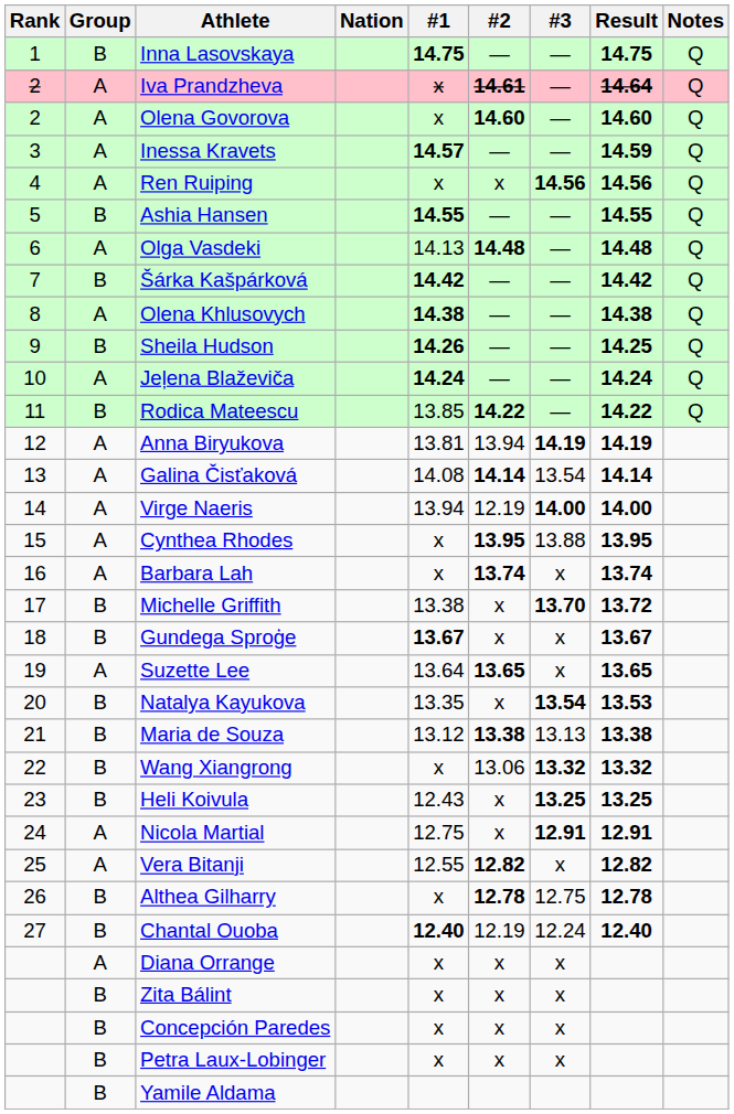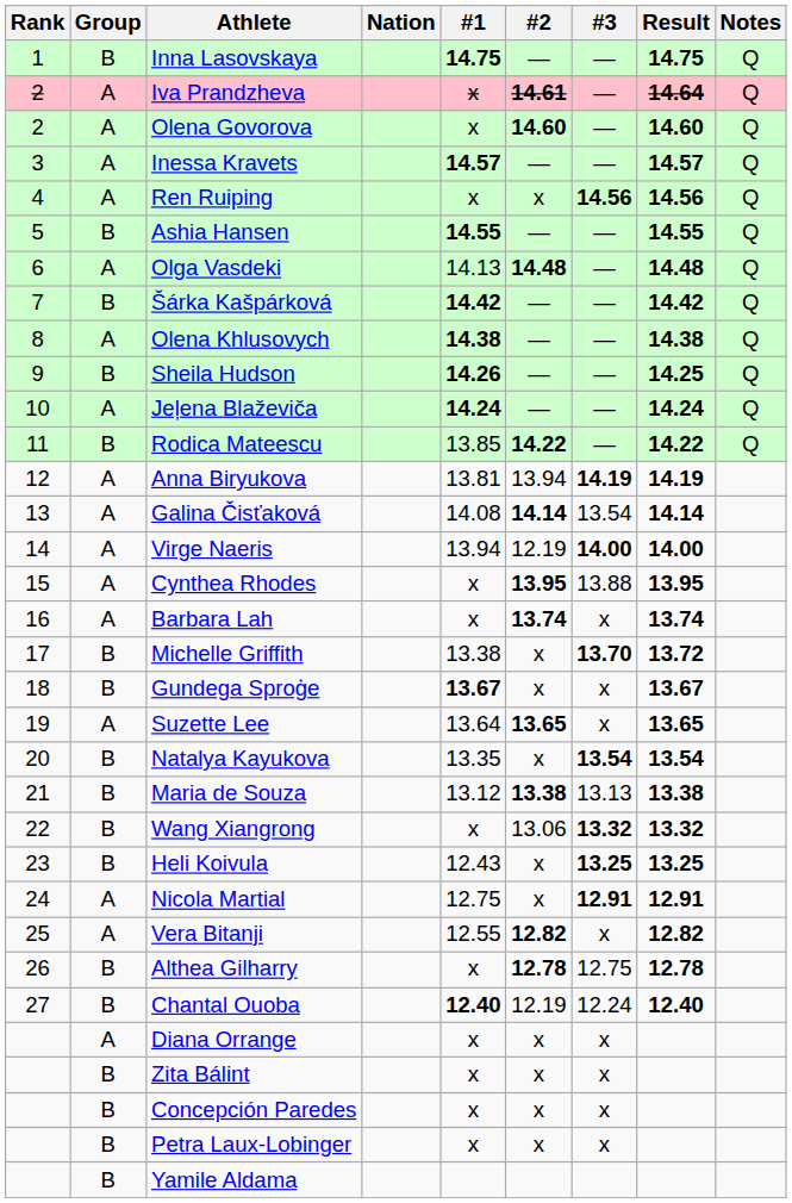 <table class="wikitable sortable" style="text-align:center">
 <tr>
 <th>Rank</th>
 <th>Group</th>
 <th>Athlete</th>
 <th>Nation</th>
 <th>#1</th>
 <th>#2</th>
 <th>#3</th>
 <th>Result</th>
 <th>Notes</th>
 </tr>
 <tr bgcolor=ccffcc>
 <td>1</td>
 <td>B</td>
 <td align=left><a href='#'>Inna Lasovskaya</a></td>
 <td align=left></td>
 <td><strong>14.75</strong></td>
 <td>—</td>
 <td>—</td>
 <td><strong>14.75</strong></td>
 <td>Q</td>
 </tr>
 <tr bgcolor=pink>
 <td><s>2 </s></td>
 <td>A</td>
 <td align=left><a href='#'>Iva Prandzheva</a></td>
 <td align=left></td>
 <td><s>x </s></td>
 <td><s><strong>14.61</strong> </s></td>
 <td>—</td>
 <td><s><strong>14.64</strong> </s></td>
 <td>Q</td>
 </tr>
 <tr bgcolor=ccffcc>
 <td>2</td>
 <td>A</td>
 <td align=left><a href='#'>Olena Govorova</a></td>
 <td align=left></td>
 <td>x</td>
 <td><strong>14.60</strong></td>
 <td>—</td>
 <td><strong>14.60</strong></td>
 <td>Q</td>
 </tr>
 <tr bgcolor=ccffcc>
 <td>3</td>
 <td>A</td>
 <td align=left><a href='#'>Inessa Kravets</a></td>
 <td align=left></td>
 <td><strong>14.57</strong></td>
 <td>—</td>
 <td>—</td>
-<td><strong>14.59</strong></td>
+<td><strong>14.57</strong></td>
 <td>Q</td>
 </tr>
 <tr bgcolor=ccffcc>
 <td>4</td>
 <td>A</td>
 <td align=left><a href='#'>Ren Ruiping</a></td>
 <td align=left></td>
 <td>x</td>
 <td>x</td>
 <td><strong>14.56</strong></td>
 <td><strong>14.56</strong></td>
 <td>Q</td>
 </tr>
 <tr bgcolor=ccffcc>
 <td>5</td>
 <td>B</td>
 <td align=left><a href='#'>Ashia Hansen</a></td>
 <td align=left></td>
 <td><strong>14.55</strong></td>
 <td>—</td>
 <td>—</td>
 <td><strong>14.55</strong></td>
 <td>Q</td>
 </tr>
 <tr bgcolor=ccffcc>
 <td>6</td>
 <td>A</td>
 <td align=left><a href='#'>Olga Vasdeki</a></td>
 <td align=left></td>
 <td>14.13</td>
 <td><strong>14.48</strong></td>
 <td>—</td>
 <td><strong>14.48</strong></td>
 <td>Q</td>
 </tr>
 <tr bgcolor=ccffcc>
 <td>7</td>
 <td>B</td>
 <td align=left><a href='#'>Šárka Kašpárková</a></td>
 <td align=left></td>
 <td><strong>14.42</strong></td>
 <td>—</td>
 <td>—</td>
 <td><strong>14.42</strong></td>
 <td>Q</td>
 </tr>
 <tr bgcolor=ccffcc>
 <td>8</td>
 <td>A</td>
 <td align=left><a href='#'>Olena Khlusovych</a></td>
 <td align=left></td>
 <td><strong>14.38</strong></td>
 <td>—</td>
 <td>—</td>
 <td><strong>14.38</strong></td>
 <td>Q</td>
 </tr>
 <tr bgcolor=ccffcc>
 <td>9</td>
 <td>B</td>
 <td align=left><a href='#'>Sheila Hudson</a></td>
 <td align=left></td>
 <td><strong>14.26</strong></td>
 <td>—</td>
 <td>—</td>
 <td><strong>14.25</strong></td>
 <td>Q</td>
 </tr>
 <tr bgcolor=ccffcc>
 <td>10</td>
 <td>A</td>
 <td align=left><a href='#'>Jeļena Blaževiča</a></td>
 <td align=left></td>
 <td><strong>14.24</strong></td>
 <td>—</td>
 <td>—</td>
 <td><strong>14.24</strong></td>
 <td>Q</td>
 </tr>
 <tr bgcolor=ccffcc>
 <td>11</td>
 <td>B</td>
 <td align=left><a href='#'>Rodica Mateescu</a></td>
 <td align=left></td>
 <td>13.85</td>
 <td><strong>14.22</strong></td>
 <td>—</td>
 <td><strong>14.22</strong></td>
 <td>Q</td>
 </tr>
 <tr>
 <td>12</td>
 <td>A</td>
 <td align=left><a href='#'>Anna Biryukova</a></td>
 <td align=left></td>
 <td>13.81</td>
 <td>13.94</td>
 <td><strong>14.19</strong></td>
 <td><strong>14.19</strong></td>
 <td></td>
 </tr>
 <tr>
 <td>13</td>
 <td>A</td>
 <td align=left><a href='#'>Galina Čisťaková</a></td>
 <td align=left></td>
 <td>14.08</td>
 <td><strong>14.14</strong></td>
 <td>13.54</td>
 <td><strong>14.14</strong></td>
 <td></td>
 </tr>
 <tr>
 <td>14</td>
 <td>A</td>
 <td align=left><a href='#'>Virge Naeris</a></td>
 <td align=left></td>
 <td>13.94</td>
 <td>12.19</td>
 <td><strong>14.00</strong></td>
 <td><strong>14.00</strong></td>
 <td></td>
 </tr>
 <tr>
 <td>15</td>
 <td>A</td>
 <td align=left><a href='#'>Cynthea Rhodes</a></td>
 <td align=left></td>
 <td>x</td>
 <td><strong>13.95</strong></td>
 <td>13.88</td>
 <td><strong>13.95</strong></td>
 <td></td>
 </tr>
 <tr>
 <td>16</td>
 <td>A</td>
 <td align=left><a href='#'>Barbara Lah</a></td>
 <td align=left></td>
 <td>x</td>
 <td><strong>13.74</strong></td>
 <td>x</td>
 <td><strong>13.74</strong></td>
 <td></td>
 </tr>
 <tr>
 <td>17</td>
 <td>B</td>
 <td align=left><a href='#'>Michelle Griffith</a></td>
 <td align=left></td>
 <td>13.38</td>
 <td>x</td>
 <td><strong>13.70</strong></td>
 <td><strong>13.72</strong></td>
 <td></td>
 </tr>
 <tr>
 <td>18</td>
 <td>B</td>
 <td align=left><a href='#'>Gundega Sproģe</a></td>
 <td align=left></td>
 <td><strong>13.67</strong></td>
 <td>x</td>
 <td>x</td>
 <td><strong>13.67</strong></td>
 <td></td>
 </tr>
 <tr>
 <td>19</td>
 <td>A</td>
 <td align=left><a href='#'>Suzette Lee</a></td>
 <td align=left></td>
 <td>13.64</td>
 <td><strong>13.65</strong></td>
 <td>x</td>
 <td><strong>13.65</strong></td>
 <td></td>
 </tr>
 <tr>
 <td>20</td>
 <td>B</td>
 <td align=left><a href='#'>Natalya Kayukova</a></td>
 <td align=left></td>
 <td>13.35</td>
 <td>x</td>
 <td><strong>13.54</strong></td>
-<td><strong>13.53</strong></td>
+<td><strong>13.54</strong></td>
 <td></td>
 </tr>
 <tr>
 <td>21</td>
 <td>B</td>
 <td align=left><a href='#'>Maria de Souza</a></td>
 <td align=left></td>
 <td>13.12</td>
 <td><strong>13.38</strong></td>
 <td>13.13</td>
 <td><strong>13.38</strong></td>
 <td></td>
 </tr>
 <tr>
 <td>22</td>
 <td>B</td>
 <td align=left><a href='#'>Wang Xiangrong</a></td>
 <td align=left></td>
 <td>x</td>
 <td>13.06</td>
 <td><strong>13.32</strong></td>
 <td><strong>13.32</strong></td>
 <td></td>
 </tr>
 <tr>
 <td>23</td>
 <td>B</td>
 <td align=left><a href='#'>Heli Koivula</a></td>
 <td align=left></td>
 <td>12.43</td>
 <td>x</td>
 <td><strong>13.25</strong></td>
 <td><strong>13.25</strong></td>
 <td></td>
 </tr>
 <tr>
 <td>24</td>
 <td>A</td>
 <td align=left><a href='#'>Nicola Martial</a></td>
 <td align=left></td>
 <td>12.75</td>
 <td>x</td>
 <td><strong>12.91</strong></td>
 <td><strong>12.91</strong></td>
 <td></td>
 </tr>
 <tr>
 <td>25</td>
 <td>A</td>
 <td align=left><a href='#'>Vera Bitanji</a></td>
 <td align=left></td>
 <td>12.55</td>
 <td><strong>12.82</strong></td>
 <td>x</td>
 <td><strong>12.82</strong></td>
 <td></td>
 </tr>
 <tr>
 <td>26</td>
 <td>B</td>
 <td align=left><a href='#'>Althea Gilharry</a></td>
 <td align=left></td>
 <td>x</td>
 <td><strong>12.78</strong></td>
 <td>12.75</td>
 <td><strong>12.78</strong></td>
 <td></td>
 </tr>
 <tr>
 <td>27</td>
 <td>B</td>
 <td align=left><a href='#'>Chantal Ouoba</a></td>
 <td align=left></td>
 <td><strong>12.40</strong></td>
 <td>12.19</td>
 <td>12.24</td>
 <td><strong>12.40</strong></td>
 <td></td>
 </tr>
 <tr>
 <td></td>
 <td>A</td>
 <td align=left><a href='#'>Diana Orrange</a></td>
 <td align=left></td>
 <td>x</td>
 <td>x</td>
 <td>x</td>
 <td><strong></strong></td>
 <td></td>
 </tr>
 <tr>
 <td></td>
 <td>B</td>
 <td align=left><a href='#'>Zita Bálint</a></td>
 <td align=left></td>
 <td>x</td>
 <td>x</td>
 <td>x</td>
 <td><strong></strong></td>
 <td></td>
 </tr>
 <tr>
 <td></td>
 <td>B</td>
 <td align=left><a href='#'>Concepción Paredes</a></td>
 <td align=left></td>
 <td>x</td>
 <td>x</td>
 <td>x</td>
 <td><strong></strong></td>
 <td></td>
 </tr>
 <tr>
 <td></td>
 <td>B</td>
 <td align=left><a href='#'>Petra Laux-Lobinger</a></td>
 <td align=left></td>
 <td>x</td>
 <td>x</td>
 <td>x</td>
 <td><strong></strong></td>
 <td></td>
 </tr>
 <tr>
 <td></td>
 <td>B</td>
 <td align=left><a href='#'>Yamile Aldama</a></td>
 <td align=left></td>
 <td></td>
 <td></td>
 <td></td>
 <td><strong></strong></td>
 <td></td>
 </tr>
 </table>
